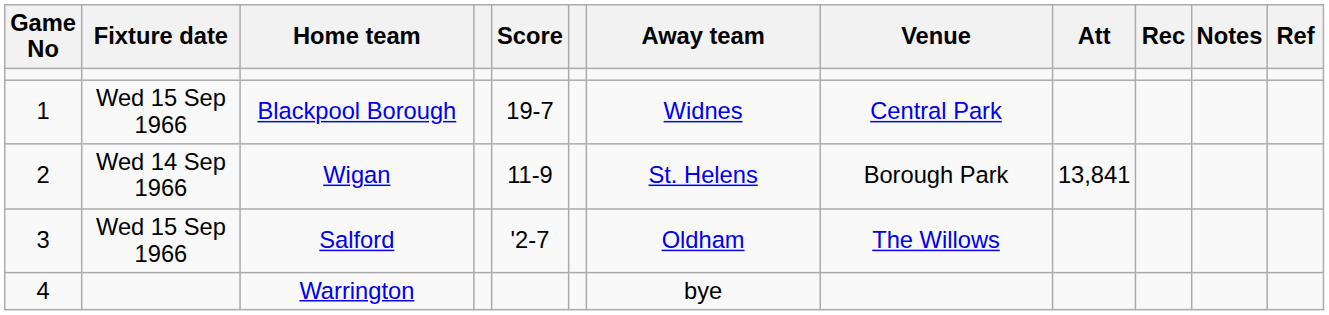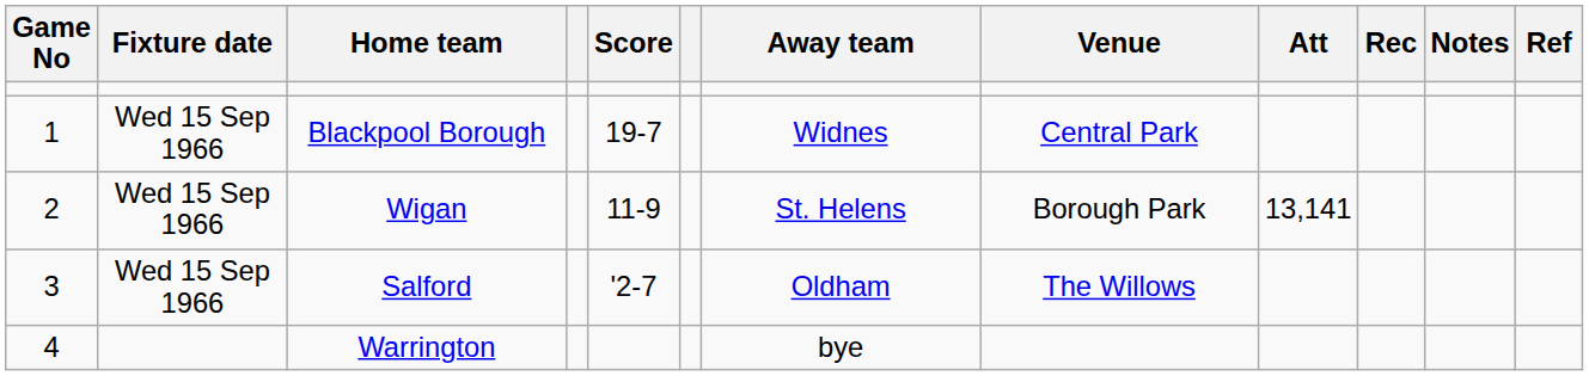 <table class="wikitable" style="text-align:center;">
 <tr>
 <th width=20 abbr="No">Game No</th>
 <th width=100 abbr="Date">Fixture date</th>
 <th width=150 abbr="Home team">Home team</th>
 <th width=5 abbr="space"></th>
 <th width=20 abbr="Score">Score</th>
 <th width=5 abbr="space"></th>
 <th width=150 abbr="Away team">Away team</th>
 <th width=150 abbr="Venue">Venue</th>
 <th width=30 abbr="Att">Att</th>
 <th width=30 abbr="Rec">Rec</th>
 <th width=20 abbr="Notes">Notes</th>
 <th width=30 abbr="Ref">Ref</th>
 </tr>
 <tr>
 <td></td>
 <td></td>
 <td></td>
 <td></td>
 <td></td>
 <td></td>
 <td></td>
 <td></td>
 <td></td>
 <td></td>
 <td></td>
 </tr>
 <tr>
 <td>1</td>
 <td>Wed 15 Sep 1966</td>
 <td><a href='#'>Blackpool Borough</a></td>
 <td></td>
 <td>19-7</td>
 <td></td>
 <td><a href='#'>Widnes</a></td>
 <td><a href='#'>Central Park</a></td>
 <td></td>
 <td></td>
 <td></td>
 <td></td>
 </tr>
 <tr>
 <td>2</td>
-<td>Wed 14 Sep 1966</td>
+<td>Wed 15 Sep 1966</td>
 <td><a href='#'>Wigan</a></td>
 <td></td>
 <td>11-9</td>
 <td></td>
 <td><a href='#'>St. Helens</a></td>
 <td>Borough Park</td>
-<td>13,841</td>
+<td>13,141</td>
 <td></td>
 <td></td>
 <td></td>
 </tr>
 <tr>
 <td>3</td>
 <td>Wed 15 Sep 1966</td>
 <td><a href='#'>Salford</a></td>
 <td></td>
 <td>'2-7</td>
 <td></td>
 <td><a href='#'>Oldham</a></td>
 <td><a href='#'>The Willows</a></td>
 <td></td>
 <td></td>
 <td></td>
 <td></td>
 </tr>
 <tr>
 <td>4</td>
 <td></td>
 <td><a href='#'>Warrington</a></td>
 <td></td>
 <td></td>
 <td></td>
 <td>bye</td>
 <td></td>
 <td></td>
 <td></td>
 <td></td>
 <td></td>
 </tr>
 </table>
